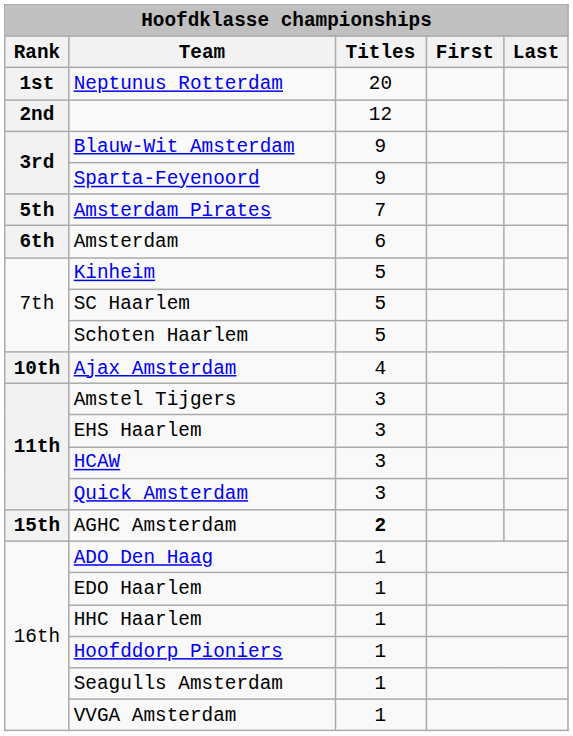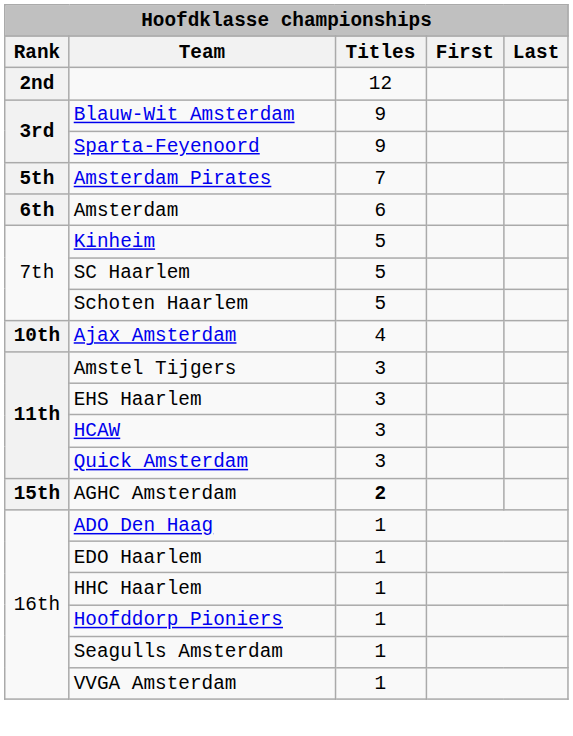 <table class="wikitable" style="text-align:center; width:30%;">
 <tr>
 <td bgcolor="silver" colspan="5"><strong>Hoofdklasse championships</strong></td>
 </tr>
 <tr>
 <th>Rank</th>
 <th>Team</th>
 <th>Titles</th>
 <th>First</th>
 <th>Last</th>
-</tr>
-<tr>
-<th>1st</th>
-<td style="text-align:left"><a href='#'>Neptunus Rotterdam</a></td>
-<td>20</td>
-<td></td>
-<td></td>
 </tr>
 <tr>
 <th>2nd</th>
 <td style="text-align:left"></td>
 <td>12</td>
 <td></td>
 <td></td>
 </tr>
 <tr>
 <th rowspan=2>3rd</th>
 <td style="text-align:left"><a href='#'>Blauw-Wit Amsterdam</a></td>
 <td>9</td>
 <td></td>
 <td></td>
 </tr>
 <tr>
 <td style="text-align:left"><a href='#'>Sparta-Feyenoord</a></td>
 <td>9</td>
 <td></td>
 <td></td>
 </tr>
 <tr>
 <th>5th</th>
 <td style="text-align:left"><a href='#'>Amsterdam Pirates</a></td>
 <td>7</td>
 <td></td>
 <td></td>
 </tr>
 <tr>
 <th>6th</th>
 <td style="text-align:left"> Amsterdam</td>
 <td>6</td>
 <td></td>
 <td></td>
 </tr>
 <tr>
 <td rowspan="3">7th</td>
 <td style="text-align:left"><a href='#'>Kinheim</a></td>
 <td>5</td>
 <td></td>
 <td></td>
 </tr>
 <tr>
 <td style="text-align:left">SC Haarlem</td>
 <td>5</td>
 <td></td>
 <td></td>
 </tr>
 <tr>
 <td style="text-align:left">Schoten Haarlem</td>
 <td>5</td>
 <td></td>
 <td></td>
 </tr>
 <tr>
 <th>10th</th>
 <td style="text-align:left"><a href='#'>Ajax Amsterdam</a></td>
 <td>4</td>
 <td></td>
 <td></td>
 </tr>
 <tr>
 <th rowspan="4">11th</th>
 <td style="text-align:left">Amstel Tijgers</td>
 <td>3</td>
 <td></td>
 <td></td>
 </tr>
 <tr>
 <td style="text-align:left">EHS Haarlem</td>
 <td>3</td>
 <td></td>
 <td></td>
 </tr>
 <tr>
 <td style="text-align:left"><a href='#'>HCAW</a></td>
 <td>3</td>
 <td></td>
 <td></td>
 </tr>
 <tr>
 <td style="text-align:left"><a href='#'>Quick Amsterdam</a></td>
 <td>3</td>
 <td></td>
 <td></td>
 </tr>
 <tr>
 <th>15th</th>
 <td style="text-align:left">AGHC Amsterdam</td>
 <td><strong>2</strong></td>
 <td></td>
 <td></td>
 </tr>
 <tr>
 <td rowspan="6">16th</td>
 <td style="text-align:left"><a href='#'>ADO Den Haag</a></td>
 <td>1</td>
 <td colspan="2"></td>
 </tr>
 <tr>
 <td style="text-align:left">EDO Haarlem</td>
 <td>1</td>
 <td colspan="2"></td>
 </tr>
 <tr>
 <td style="text-align:left">HHC Haarlem</td>
 <td>1</td>
 <td colspan="2"></td>
 </tr>
 <tr>
 <td style="text-align:left"><a href='#'>Hoofddorp Pioniers</a></td>
 <td>1</td>
 <td colspan="2"></td>
 </tr>
 <tr>
 <td style="text-align:left">Seagulls Amsterdam</td>
 <td>1</td>
 <td colspan="2"></td>
 </tr>
 <tr>
 <td style="text-align:left">VVGA Amsterdam</td>
 <td>1</td>
 <td colspan="2"></td>
 </tr>
 </table>
